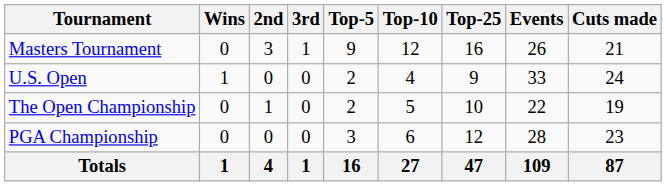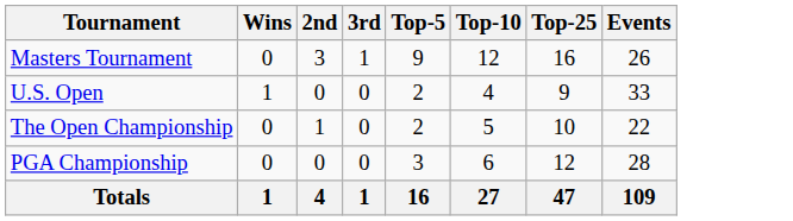 <table class=wikitable style=text-align:center>
 <tr>
 <th>Tournament</th>
 <th>Wins</th>
 <th>2nd</th>
 <th>3rd</th>
 <th>Top-5</th>
 <th>Top-10</th>
 <th>Top-25</th>
 <th>Events</th>
-<th>Cuts made</th>
 </tr>
 <tr>
 <td align=left><a href='#'>Masters Tournament</a></td>
 <td>0</td>
 <td>3</td>
 <td>1</td>
 <td>9</td>
 <td>12</td>
 <td>16</td>
 <td>26</td>
-<td>21</td>
 </tr>
 <tr>
 <td align=left><a href='#'>U.S. Open</a></td>
 <td>1</td>
 <td>0</td>
 <td>0</td>
 <td>2</td>
 <td>4</td>
 <td>9</td>
 <td>33</td>
-<td>24</td>
 </tr>
 <tr>
 <td align=left><a href='#'>The Open Championship</a></td>
 <td>0</td>
 <td>1</td>
 <td>0</td>
 <td>2</td>
 <td>5</td>
 <td>10</td>
 <td>22</td>
-<td>19</td>
 </tr>
 <tr>
 <td align=left><a href='#'>PGA Championship</a></td>
 <td>0</td>
 <td>0</td>
 <td>0</td>
 <td>3</td>
 <td>6</td>
 <td>12</td>
 <td>28</td>
-<td>23</td>
 </tr>
 <tr>
 <th>Totals</th>
 <th>1</th>
 <th>4</th>
 <th>1</th>
 <th>16</th>
 <th>27</th>
 <th>47</th>
 <th>109</th>
-<th>87</th>
 </tr>
 </table>
